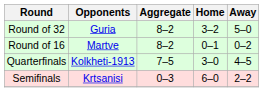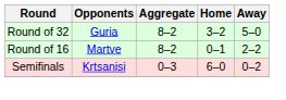 <table class="wikitable" style="text-align:center">
 <tr>
 <th>Round</th>
 <th>Opponents</th>
 <th>Aggregate</th>
 <th>Home</th>
 <th>Away</th>
 </tr>
 <tr bgcolor="#ddffdd">
 <td>Round of 32</td>
 <td><a href='#'>Guria</a></td>
 <td>8–2</td>
 <td>3–2</td>
 <td>5–0</td>
 </tr>
 <tr bgcolor="#ddffdd">
 <td>Round of 16</td>
 <td><a href='#'>Martve</a></td>
 <td>8–2</td>
 <td>0–1</td>
-<td>0–2</td>
-</tr>
-<tr bgcolor="#ddffdd">
-<td>Quarterfinals</td>
-<td><a href='#'>Kolkheti-1913</a></td>
-<td>7–5</td>
-<td>3–0</td>
-<td>4–5</td>
+<td>2–2</td>
 </tr>
 <tr bgcolor="#ffdddd">
 <td>Semifinals</td>
 <td><a href='#'>Krtsanisi</a></td>
 <td>0–3</td>
 <td>6–0</td>
-<td>2–2</td>
+<td>0–2</td>
 </tr>
 <tr bgcolor="#ddffdd">
 </tr>
 </table>
